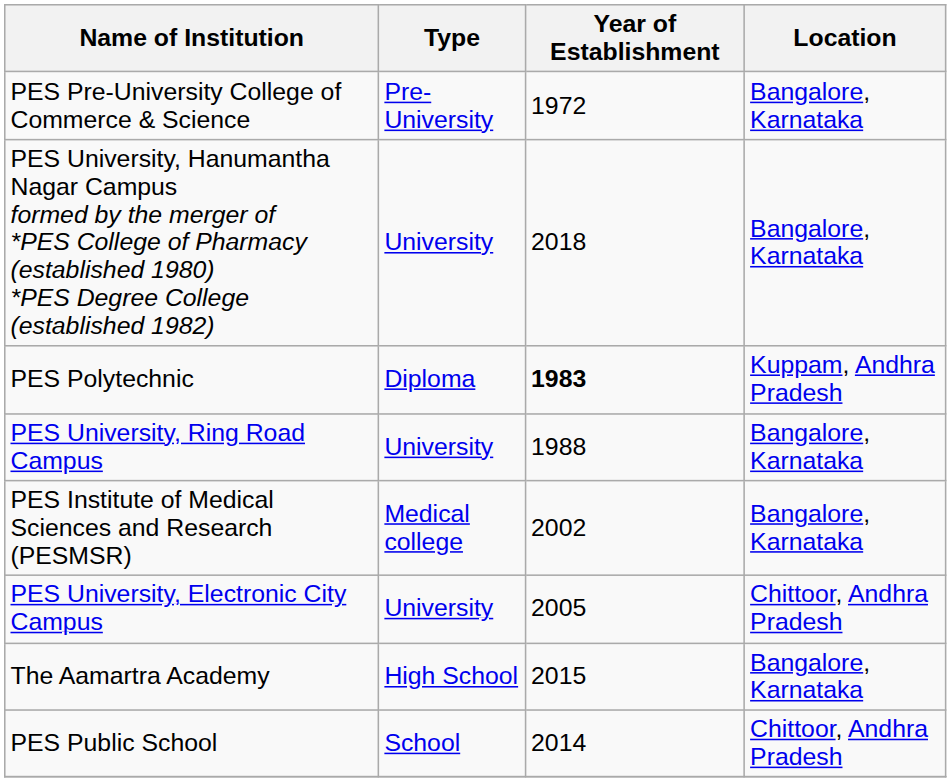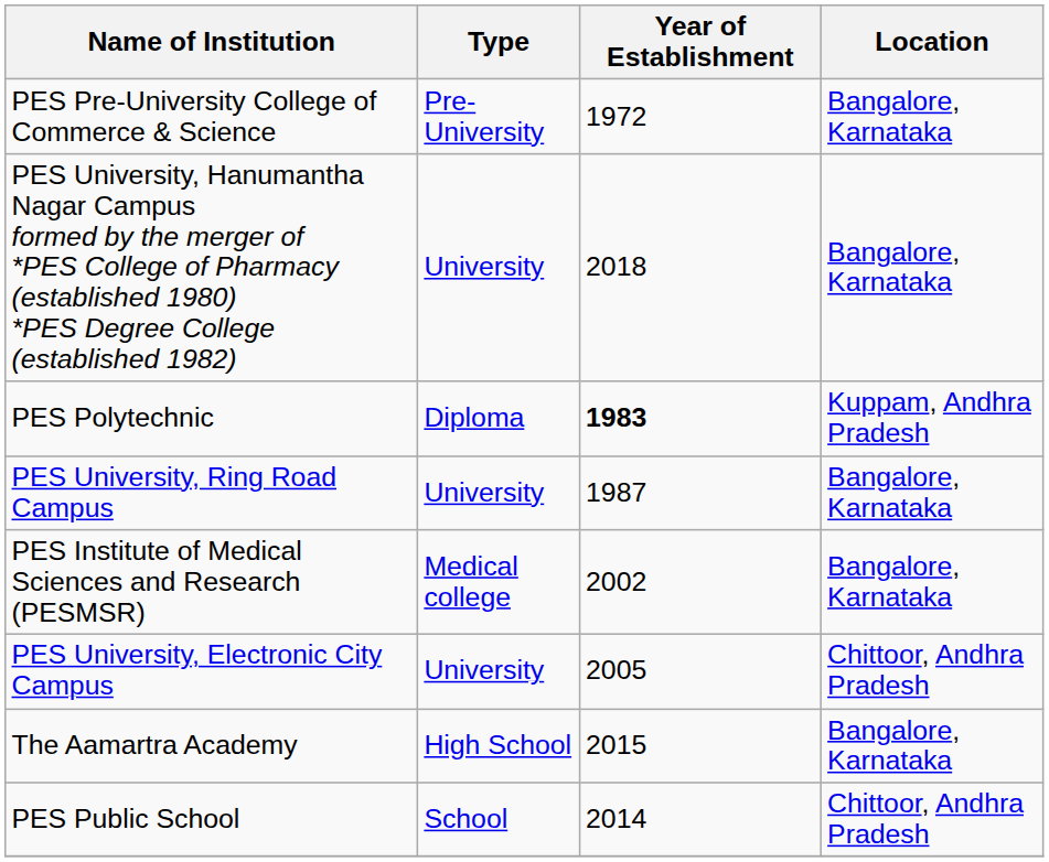 <table class="wikitable sortable">
 <tr>
 <th>Name of Institution</th>
 <th>Type</th>
 <th>Year of Establishment</th>
 <th>Location</th>
 </tr>
 <tr>
 <td>PES Pre-University College of Commerce & Science</td>
 <td><a href='#'>Pre-University</a></td>
 <td>1972</td>
 <td><a href='#'>Bangalore</a>, <a href='#'>Karnataka</a></td>
 </tr>
 <tr>
 <td>PES University, Hanumantha Nagar Campus<br><em>formed by the merger of <br>*PES College of Pharmacy (established 1980)<br>*PES Degree College (established 1982)</em></td>
 <td><a href='#'>University</a></td>
 <td>2018</td>
 <td><a href='#'>Bangalore</a>, <a href='#'>Karnataka</a></td>
 </tr>
 <tr>
 <td>PES Polytechnic</td>
 <td><a href='#'>Diploma</a></td>
 <td><strong>1983</strong></td>
 <td><a href='#'>Kuppam</a>, <a href='#'>Andhra Pradesh</a></td>
 </tr>
 <tr>
 <td><a href='#'>PES University, Ring Road Campus</a></td>
 <td><a href='#'>University</a></td>
-<td>1988</td>
+<td>1987</td>
 <td><a href='#'>Bangalore</a>, <a href='#'>Karnataka</a></td>
 </tr>
 <tr>
 <td>PES Institute of Medical Sciences and Research (PESMSR)</td>
 <td><a href='#'>Medical college</a></td>
 <td>2002</td>
 <td><a href='#'>Bangalore</a>, <a href='#'>Karnataka</a></td>
 </tr>
 <tr>
 <td><a href='#'>PES University, Electronic City Campus</a></td>
 <td><a href='#'>University</a></td>
 <td>2005</td>
 <td><a href='#'>Chittoor</a>, <a href='#'>Andhra Pradesh</a></td>
 </tr>
 <tr>
 <td>The Aamartra Academy</td>
 <td><a href='#'>High School</a></td>
 <td>2015</td>
 <td><a href='#'>Bangalore</a>, <a href='#'>Karnataka</a></td>
 </tr>
 <tr>
 <td>PES Public School</td>
 <td><a href='#'>School</a></td>
 <td>2014</td>
 <td><a href='#'>Chittoor</a>, <a href='#'>Andhra Pradesh</a></td>
 </tr>
 <tr>
 </tr>
 </table>
